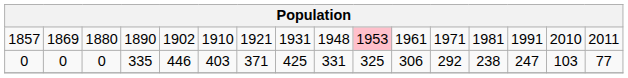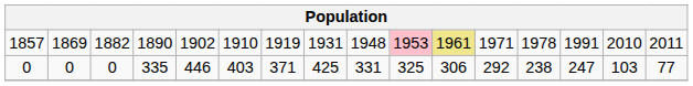 <table class="wikitable" style="margin: 0.5em auto; text-align: center;">
 <tr>
 <th colspan="16">Population</th>
 </tr>
 <tr>
 <td>1857</td>
 <td>1869</td>
-<td>1880</td>
+<td>1882</td>
 <td>1890</td>
 <td>1902</td>
 <td>1910</td>
-<td>1921</td>
+<td>1919</td>
 <td>1931</td>
 <td>1948</td>
 <td style="background: pink;">1953</td>
-<td>1961</td>
+<td style="background: khaki;">1961</td>
 <td>1971</td>
-<td>1981</td>
+<td>1978</td>
 <td>1991</td>
 <td>2010</td>
 <td>2011</td>
 </tr>
 <tr>
 <td>0</td>
 <td>0</td>
 <td>0</td>
 <td>335</td>
 <td>446</td>
 <td>403</td>
 <td>371</td>
 <td>425</td>
 <td>331</td>
 <td>325</td>
 <td>306</td>
 <td>292</td>
 <td>238</td>
 <td>247</td>
 <td>103</td>
 <td>77</td>
 </tr>
 <tr>
 </tr>
 </table>
